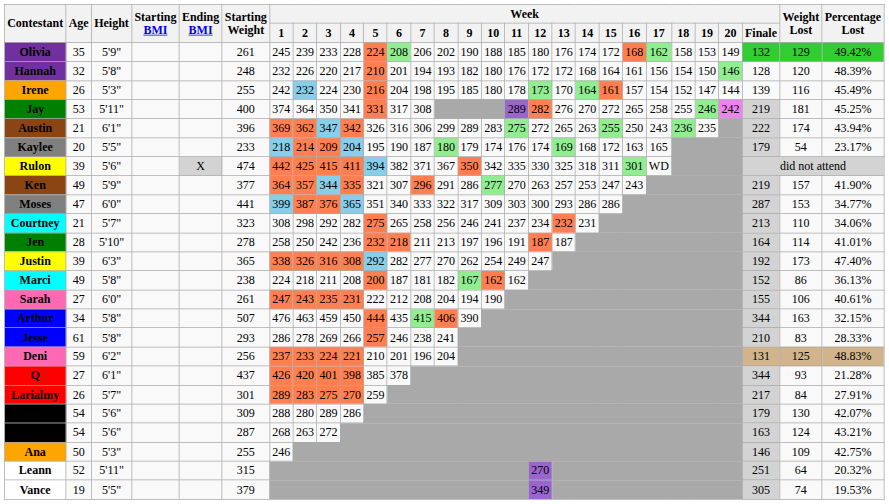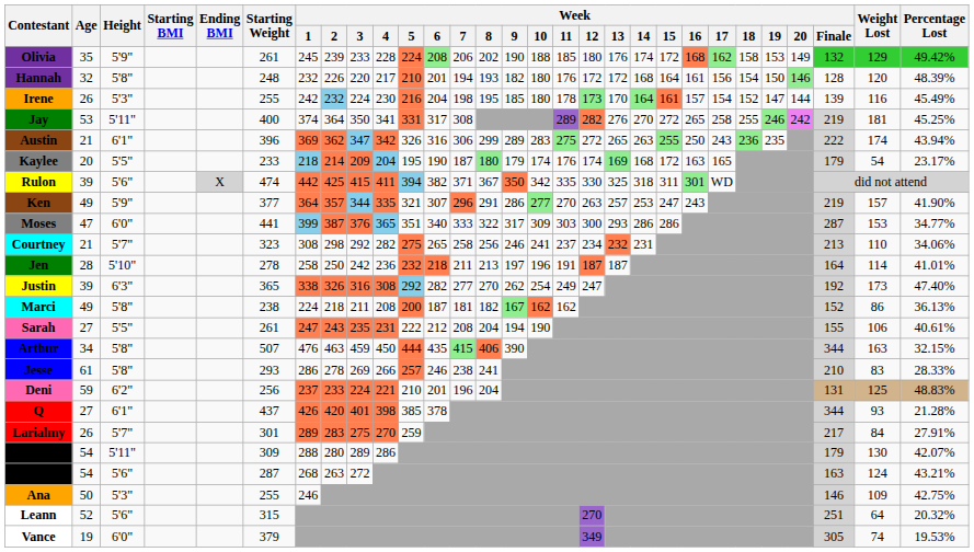 <table class="wikitable sortable" style="text-align:center" align="center">
 <tr>
 <th rowspan="2">Contestant</th>
 <th rowspan="2">Age</th>
 <th rowspan="2">Height</th>
 <th rowspan="2">Starting<br><a href='#'>BMI</a></th>
 <th rowspan="2">Ending<br><a href='#'>BMI</a></th>
 <th rowspan="2">Starting<br>Weight</th>
 <th colspan="21">Week</th>
 <th rowspan="2">Weight<br>Lost</th>
 <th rowspan="2">Percentage<br>Lost</th>
 </tr>
 <tr>
 <th>1</th>
 <th>2</th>
 <th>3</th>
 <th>4</th>
 <th>5</th>
 <th>6</th>
 <th>7</th>
 <th>8</th>
 <th>9</th>
 <th>10</th>
 <th>11</th>
 <th>12</th>
 <th>13</th>
 <th>14</th>
 <th>15</th>
 <th>16</th>
 <th>17</th>
 <th>18</th>
 <th>19</th>
 <th>20</th>
 <th>Finale</th>
 </tr>
 <tr>
 <td style="background:#7030A0;"><span><strong>Olivia</strong></span></td>
 <td>35</td>
 <td>5'9"</td>
 <td></td>
 <td></td>
 <td>261</td>
 <td>245</td>
 <td>239</td>
 <td>233</td>
 <td>228</td>
 <td style="background:coral;">224</td>
 <td style="background:lightgreen;">208</td>
 <td>206</td>
 <td>202</td>
 <td>190</td>
 <td>188</td>
 <td>185</td>
 <td>180</td>
 <td>176</td>
 <td>174</td>
 <td>172</td>
 <td style="background:coral;">168</td>
 <td style="background:lightgreen;">162</td>
 <td>158</td>
 <td>153</td>
 <td>149</td>
 <td style="background:limegreen;">132</td>
 <td style="background:limegreen;">129</td>
 <td style="background:limegreen;">49.42%</td>
 </tr>
 <tr>
 <td style="background:#7030A0;"><span><strong>Hannah</strong></span></td>
 <td>32</td>
 <td>5'8"</td>
 <td></td>
 <td></td>
 <td>248</td>
 <td>232</td>
 <td>226</td>
 <td>220</td>
 <td>217</td>
 <td style="background:coral;">210</td>
 <td>201</td>
 <td>194</td>
 <td>193</td>
 <td>182</td>
 <td>180</td>
 <td>176</td>
 <td>172</td>
 <td>172</td>
 <td>168</td>
 <td>164</td>
 <td>161</td>
 <td>156</td>
 <td>154</td>
 <td>150</td>
 <td style="background:lightgreen;">146</td>
 <td>128</td>
 <td>120</td>
 <td>48.39%</td>
 </tr>
 <tr>
 <td style="background:orange;"><span><strong> Irene </strong></span></td>
 <td>26</td>
 <td>5'3"</td>
 <td></td>
 <td></td>
 <td>255</td>
 <td>242</td>
 <td style="background:skyblue;">232</td>
 <td>224</td>
 <td>230</td>
 <td style="background:coral;">216</td>
 <td>204</td>
 <td>198</td>
 <td>195</td>
 <td>185</td>
 <td>180</td>
 <td>178</td>
 <td style="background:lightgreen;">173</td>
 <td>170</td>
 <td style="background:lightgreen;">164</td>
 <td style="background:coral">161</td>
 <td>157</td>
 <td>154</td>
 <td>152</td>
 <td>147</td>
 <td>144</td>
 <td>139</td>
 <td>116</td>
 <td>45.49%</td>
 </tr>
 <tr>
 <td style="background:green;"><span><strong>Jay</strong></span></td>
 <td>53</td>
 <td>5'11"</td>
 <td></td>
 <td></td>
 <td>400</td>
 <td>374</td>
 <td>364</td>
 <td>350</td>
 <td>341</td>
 <td style="background:coral;">331</td>
 <td>317</td>
 <td>308</td>
 <td style="background:darkgrey;" colspan="3"></td>
 <td style="background:#96c;">289</td>
 <td style="background:coral;">282</td>
 <td>276</td>
 <td>270</td>
 <td>272</td>
 <td>265</td>
 <td>258</td>
 <td>255</td>
 <td style="background:lightgreen;">246</td>
 <td style="background:violet;">242</td>
 <td style="background:lightgrey;">219</td>
 <td>181</td>
 <td>45.25%</td>
 </tr>
 <tr>
 <td style="background:saddlebrown;"><span><strong>Austin</strong></span></td>
 <td>21</td>
 <td>6'1"</td>
 <td></td>
 <td></td>
 <td>396</td>
 <td style="background:coral;">369</td>
 <td style="background:coral;">362</td>
 <td style="background:skyblue">347</td>
 <td style="background:coral;">342</td>
 <td>326</td>
 <td>316</td>
 <td>306</td>
 <td>299</td>
 <td>289</td>
 <td>283</td>
 <td style="background:lightgreen;">275</td>
 <td>272</td>
 <td>265</td>
 <td>263</td>
 <td style="background:lightgreen;">255</td>
 <td>250</td>
 <td>243</td>
 <td style="background:lightgreen;">236</td>
 <td>235</td>
 <td style="background:darkgrey;" colspan="1"></td>
 <td style="background:lightgrey;">222</td>
 <td>174</td>
 <td>43.94%</td>
 </tr>
 <tr>
 <td style="background:gray;"><strong>Kaylee</strong></td>
 <td>20</td>
 <td>5'5"</td>
 <td></td>
 <td></td>
 <td>233</td>
 <td style="background:skyblue">218</td>
 <td style="background:coral">214</td>
 <td style="background:coral">209</td>
 <td style="background:skyblue">204</td>
 <td>195</td>
 <td>190</td>
 <td>187</td>
 <td style="background:lightgreen;">180</td>
 <td>179</td>
 <td>174</td>
 <td>176</td>
 <td>174</td>
 <td style="background:lightgreen;">169</td>
 <td>168</td>
 <td>172</td>
 <td>163</td>
 <td>165</td>
 <td style="background:darkgrey;" colspan="3"></td>
 <td style="background:lightgrey;">179</td>
 <td>54</td>
 <td>23.17%</td>
 </tr>
 <tr>
 <td style="background:yellow;"><span><strong>Rulon</strong></span></td>
 <td>39</td>
 <td>5'6"</td>
 <td></td>
 <td bgcolor="lightgrey">X</td>
 <td>474</td>
 <td style="background:coral">442</td>
 <td style="background:coral">425</td>
 <td style="background:coral">415</td>
 <td style="background:coral">411</td>
 <td style="background:skyblue">394</td>
 <td>382</td>
 <td>371</td>
 <td>367</td>
 <td style="background:coral">350</td>
 <td>342</td>
 <td>335</td>
 <td>330</td>
 <td>325</td>
 <td>318</td>
 <td>311</td>
 <td style="background:lightgreen;">301</td>
 <td>WD</td>
 <td style="background:darkgrey;" colspan="3"></td>
 <td style="background:lightgrey;" colspan="3">did not attend</td>
 </tr>
 <tr |>
 <td style="background:saddlebrown;"><span><strong>Ken</strong></span></td>
 <td>49</td>
 <td>5'9"</td>
 <td></td>
 <td></td>
 <td>377</td>
 <td style="background:coral">364</td>
 <td style="background:coral">357</td>
 <td style="background:skyblue">344</td>
 <td style="background:coral">335</td>
 <td>321</td>
 <td>307</td>
 <td style="background:coral">296</td>
 <td>291</td>
 <td>286</td>
 <td style="background:lightgreen">277</td>
 <td>270</td>
 <td>263</td>
 <td>257</td>
 <td>253</td>
 <td>247</td>
 <td>243</td>
 <td style="background:darkgrey;" colspan="4"></td>
 <td style="background:lightgrey;">219</td>
 <td>157</td>
 <td>41.90%</td>
 </tr>
 <tr>
 <td style="background:gray;"><span><strong>Moses</strong></span></td>
 <td>47</td>
 <td>6'0"</td>
 <td></td>
 <td></td>
 <td>441</td>
 <td style="background:skyblue">399</td>
 <td style="background:coral">387</td>
 <td style="background:coral">376</td>
 <td style="background:skyblue">365</td>
 <td>351</td>
 <td>340</td>
 <td>333</td>
 <td>322</td>
 <td>317</td>
 <td>309</td>
 <td>303</td>
 <td>300</td>
 <td>293</td>
 <td>286</td>
 <td>286</td>
 <td style="background:darkgrey;" colspan="5"></td>
 <td style="background:lightgrey;">287</td>
 <td>153</td>
 <td>34.77%</td>
 </tr>
 <tr>
 <td style="background:aqua;"><span><strong>Courtney</strong></span></td>
 <td>21</td>
 <td>5'7"</td>
 <td></td>
 <td></td>
 <td>323</td>
 <td>308</td>
 <td>298</td>
 <td>292</td>
 <td>282</td>
 <td style="background:coral;">275</td>
 <td>265</td>
 <td>258</td>
 <td>256</td>
 <td>246</td>
 <td>241</td>
 <td>237</td>
 <td>234</td>
 <td style="background:coral">232</td>
 <td>231</td>
 <td style="background:darkgrey;" colspan="6"></td>
 <td style="background:lightgrey;">213</td>
 <td>110</td>
 <td>34.06%</td>
 </tr>
 <tr>
 <td style="background:green;"><span><strong>Jen</strong></span></td>
 <td>28</td>
 <td>5'10"</td>
 <td></td>
 <td></td>
 <td>278</td>
 <td>258</td>
 <td>250</td>
 <td>242</td>
 <td>236</td>
 <td style="background:coral;">232</td>
 <td style="background:coral;">218</td>
 <td>211</td>
 <td>213</td>
 <td>197</td>
 <td>196</td>
 <td>191</td>
 <td style="background:coral">187</td>
 <td>187</td>
 <td style="background:darkgrey;" colspan="7"></td>
 <td style="background:lightgrey;">164</td>
 <td>114</td>
 <td>41.01%</td>
 </tr>
 <tr>
 <td style="background:yellow;"><span><strong>Justin</strong></span></td>
 <td>39</td>
 <td>6'3"</td>
 <td></td>
 <td></td>
 <td>365</td>
 <td style="background:coral">338</td>
 <td style="background:coral">326</td>
 <td style="background:coral">316</td>
 <td style="background:coral">308</td>
 <td style="background:skyblue">292</td>
 <td>282</td>
 <td>277</td>
 <td>270</td>
 <td>262</td>
 <td>254</td>
 <td>249</td>
 <td>247</td>
 <td style="background:darkgrey;" colspan="8"></td>
 <td style="background:lightgrey;">192</td>
 <td>173</td>
 <td>47.40%</td>
 </tr>
 <tr>
 <td style="background:aqua;"><span><strong>Marci</strong></span></td>
 <td>49</td>
 <td>5'8"</td>
 <td></td>
 <td></td>
 <td>238</td>
 <td>224</td>
 <td>218</td>
 <td>211</td>
 <td>208</td>
 <td style="background:coral;">200</td>
 <td>187</td>
 <td>181</td>
 <td>182</td>
 <td style="background:lightgreen;">167</td>
 <td style="background:coral;">162</td>
 <td>162</td>
 <td style="background:darkgrey;" colspan="9"></td>
 <td style="background:lightgrey;">152</td>
 <td>86</td>
 <td>36.13%</td>
 </tr>
 <tr>
 <td style="background:#FF69B4;"><span><strong>Sarah</strong></span></td>
 <td>27</td>
-<td>6'0"</td>
+<td>5'5"</td>
 <td></td>
 <td></td>
 <td>261</td>
 <td style="background:coral">247</td>
 <td style="background:coral">243</td>
 <td style="background:coral">235</td>
 <td style="background:coral">231</td>
 <td>222</td>
 <td>212</td>
 <td>208</td>
 <td>204</td>
 <td>194</td>
 <td>190</td>
 <td style="background:darkgrey;" colspan="10"></td>
 <td style="background:lightgrey;">155</td>
 <td>106</td>
 <td>40.61%</td>
 </tr>
 <tr>
 <td style="background:blue;"><span><strong>Arthur</strong></span></td>
 <td>34</td>
 <td>5'8"</td>
 <td></td>
 <td></td>
 <td>507</td>
 <td>476</td>
 <td>463</td>
 <td>459</td>
 <td>450</td>
 <td style="background:coral;">444</td>
 <td>435</td>
 <td style="background:lightgreen;">415</td>
 <td style="background:coral;">406</td>
 <td>390</td>
 <td style="background:darkgrey;" colspan="11"></td>
 <td style="background:lightgrey;">344</td>
 <td>163</td>
 <td>32.15%</td>
 </tr>
 <tr>
 <td style="background:blue;"><span><strong>Jesse</strong></span></td>
 <td>61</td>
 <td>5'8"</td>
 <td></td>
 <td></td>
 <td>293</td>
 <td>286</td>
 <td>278</td>
 <td>269</td>
 <td>266</td>
 <td style="background:coral;">257</td>
 <td>246</td>
 <td>238</td>
 <td>241</td>
 <td style="background:darkgrey;" colspan="12"></td>
 <td style="background:lightgrey;">210</td>
 <td>83</td>
 <td>28.33%</td>
 </tr>
 <tr>
 <td style="background:#FF69B4;"><span><strong>Deni</strong></span></td>
 <td>59</td>
 <td>6'2"</td>
 <td></td>
 <td></td>
 <td>256</td>
 <td style="background:coral">237</td>
 <td style="background:coral">233</td>
 <td style="background:coral">224</td>
 <td style="background:coral">221</td>
 <td>210</td>
 <td>201</td>
 <td>196</td>
 <td>204</td>
 <td style="background:darkgrey;" colspan="12"></td>
 <td style="background:tan">131</td>
 <td style="background:tan;">125</td>
 <td style="background:tan;">48.83%</td>
 </tr>
 <tr>
 <td style="background:red;"><span><strong>Q</strong></span></td>
 <td>27</td>
 <td>6'1"</td>
 <td></td>
 <td></td>
 <td>437</td>
 <td style="background:coral">426</td>
 <td style="background:coral">420</td>
 <td style="background:coral">401</td>
 <td style="background:coral">398</td>
 <td>385</td>
 <td>378</td>
 <td style="background:darkgrey;" colspan="14"></td>
 <td style="background:lightgrey;">344</td>
 <td>93</td>
 <td>21.28%</td>
 </tr>
 <tr>
 <td style="background:red;"><span><strong>Larialmy</strong></span></td>
 <td>26</td>
 <td>5'7"</td>
 <td></td>
 <td></td>
 <td>301</td>
 <td style="background:coral">289</td>
 <td style="background:coral">283</td>
 <td style="background:coral">275</td>
 <td style="background:coral">270</td>
 <td>259</td>
 <td style="background:darkgrey;" colspan="15"></td>
 <td style="background:lightgrey;">217</td>
 <td>84</td>
 <td>27.91%</td>
 </tr>
 <tr>
 <td style="background:black;"><span><strong>Don</strong></span></td>
 <td>54</td>
-<td>5'6"</td>
+<td>5'11"</td>
 <td></td>
 <td></td>
 <td>309</td>
 <td>288</td>
 <td>280</td>
 <td>289</td>
 <td>286</td>
 <td style="background:darkgrey;" colspan="16"></td>
 <td style="background:lightgrey;">179</td>
 <td>130</td>
 <td>42.07%</td>
 </tr>
 <tr>
 <td style="background:black;"><span><strong>Dan</strong></span></td>
 <td>54</td>
 <td>5'6"</td>
 <td></td>
 <td></td>
 <td>287</td>
 <td>268</td>
 <td>263</td>
 <td>272</td>
 <td style="background:darkgrey;" colspan="17"></td>
 <td style="background:lightgrey;">163</td>
 <td>124</td>
 <td>43.21%</td>
 </tr>
 <tr>
 <td style="background:orange;"><strong>Ana</strong></td>
 <td>50</td>
 <td>5'3"</td>
 <td></td>
 <td></td>
 <td>255</td>
 <td>246</td>
 <td style="background:darkgrey;" colspan="19"></td>
 <td style="background:lightgrey;">146</td>
 <td>109</td>
 <td>42.75%</td>
 </tr>
 <tr>
 <td style="background:white;"><strong>Leann</strong></td>
 <td>52</td>
-<td>5'11"</td>
+<td>5'6"</td>
 <td></td>
 <td></td>
 <td>315</td>
 <td style="background:darkgrey;" colspan="11"></td>
 <td style="background:#96c;">270</td>
 <td style="background:darkgrey;" colspan="8"></td>
 <td style="background:lightgrey;">251</td>
 <td>64</td>
 <td>20.32%</td>
 </tr>
 <tr>
 <td style="background:white;"><strong>Vance</strong></td>
 <td>19</td>
-<td>5'5"</td>
+<td>6'0"</td>
 <td></td>
 <td></td>
 <td>379</td>
 <td style="background:darkgrey;" colspan="11"></td>
 <td style="background:#96c;">349</td>
 <td style="background:darkgrey;" colspan="8"></td>
 <td style="background:lightgrey;">305</td>
 <td>74</td>
 <td>19.53%</td>
 </tr>
 </table>
